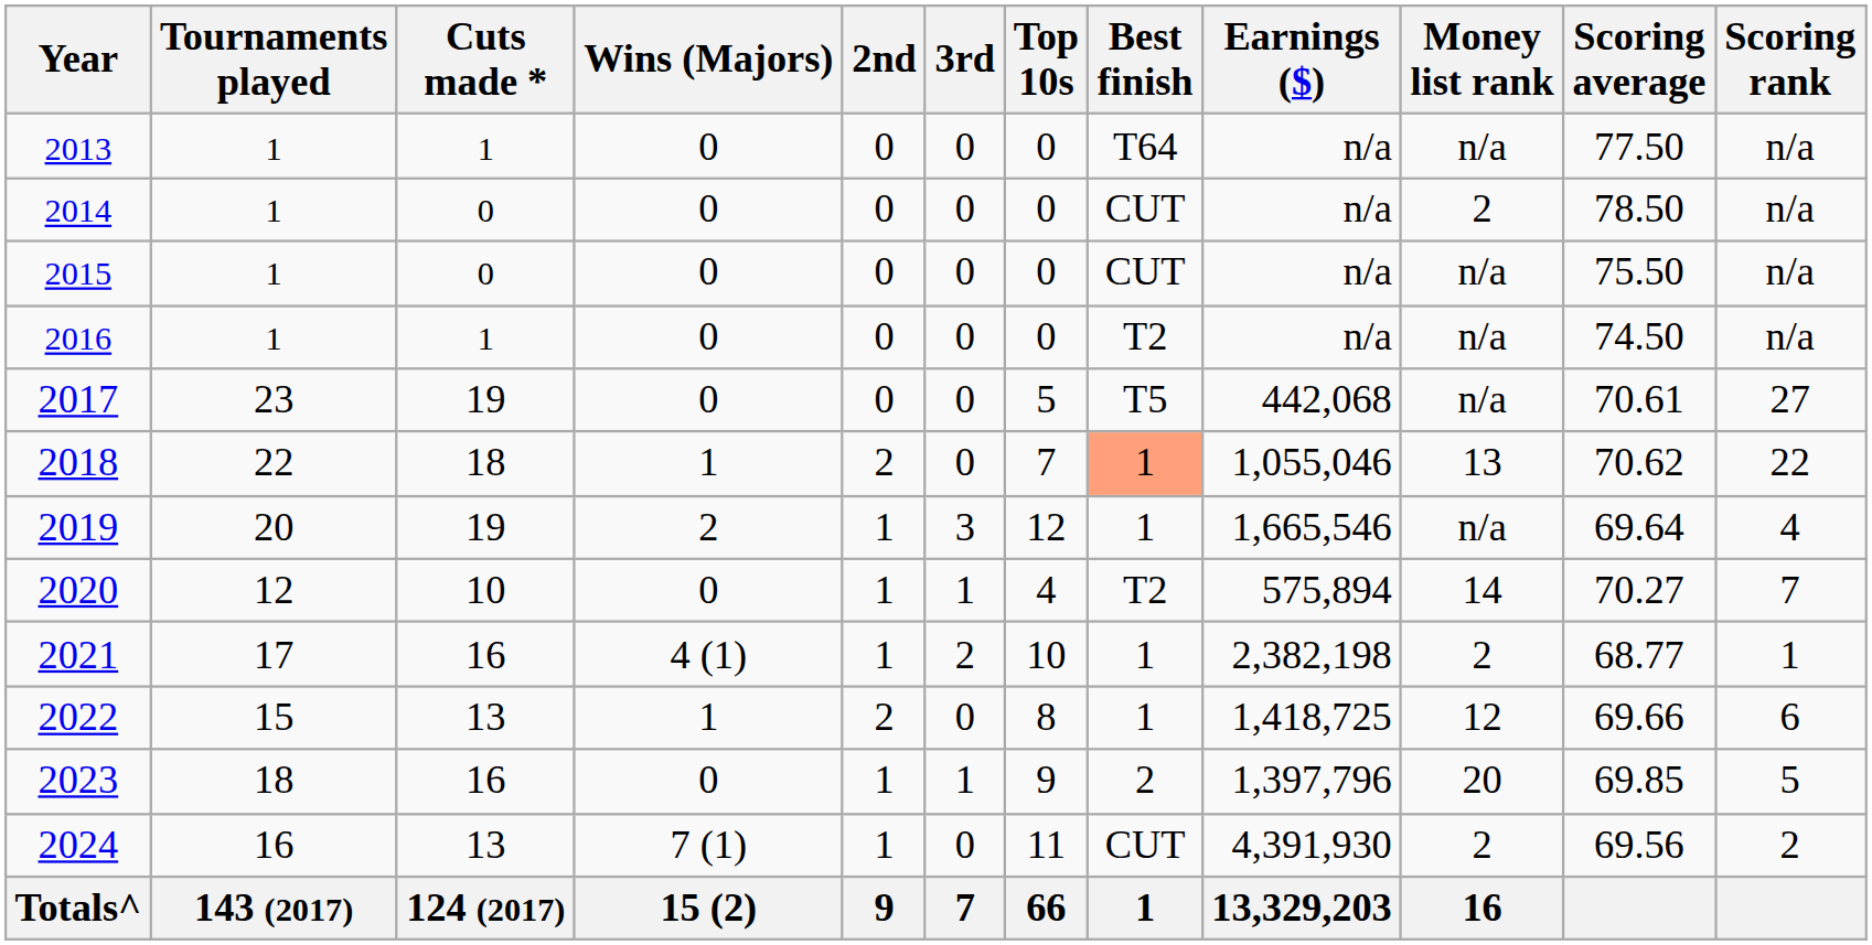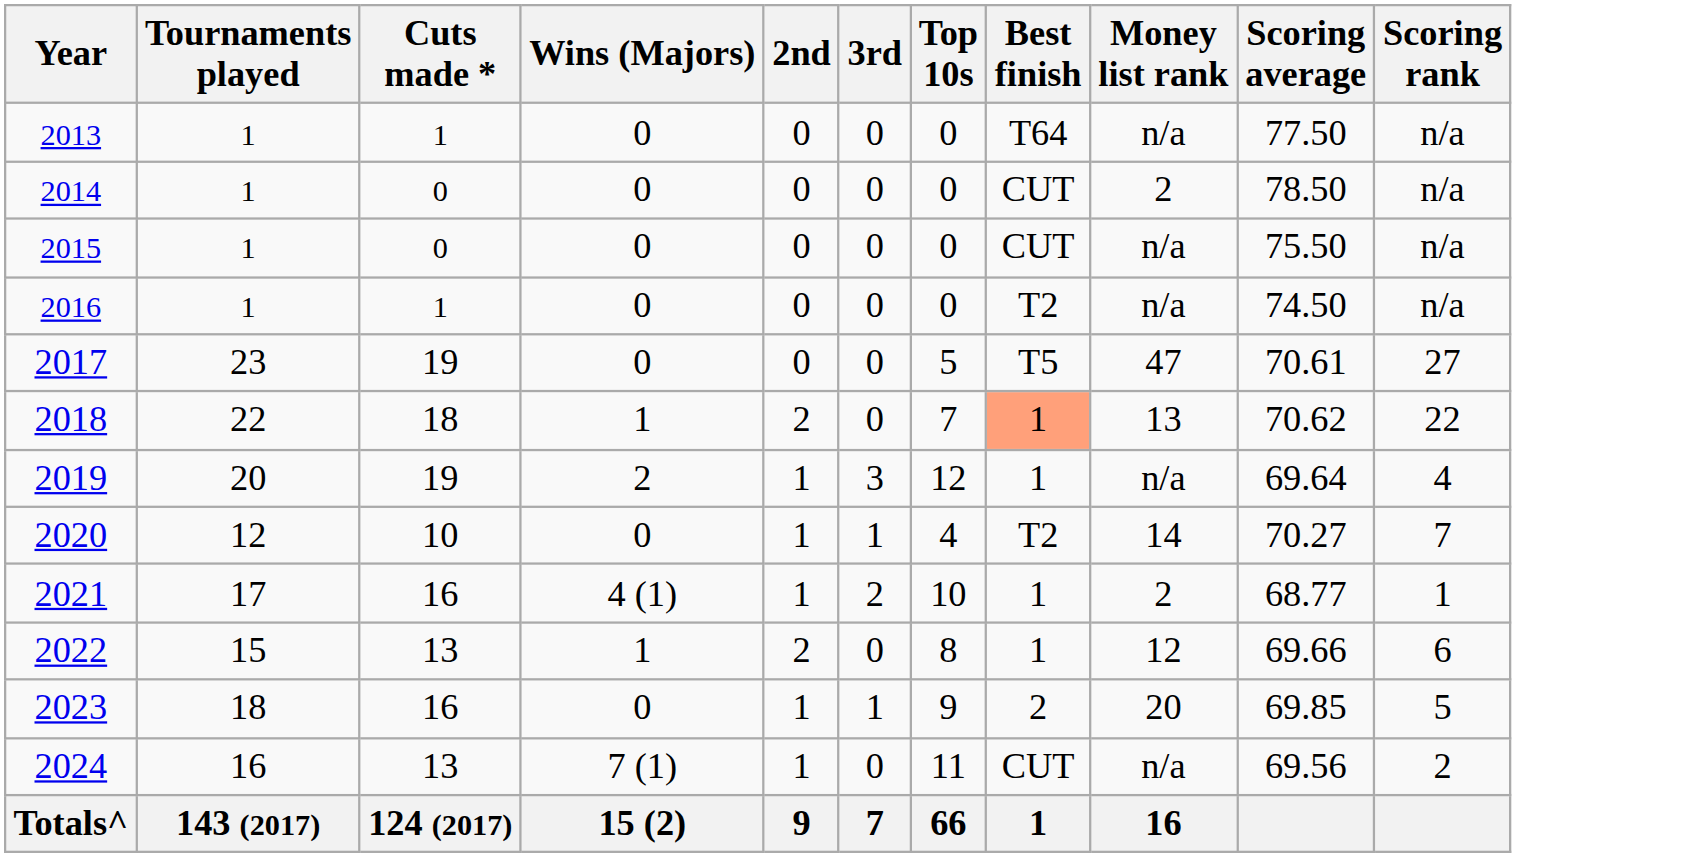 <table class="wikitable" style="text-align:center;">
 <tr>
 <th>Year</th>
 <th>Tournaments <br>played</th>
 <th>Cuts <br>made *</th>
 <th>Wins (Majors)</th>
 <th>2nd</th>
 <th>3rd</th>
 <th>Top <br>10s</th>
 <th>Best <br>finish</th>
-<th>Earnings<br>(<a href='#'>$</a>)</th>
 <th>Money<br>list rank</th>
 <th>Scoring <br> average</th>
 <th>Scoring<br>rank</th>
 </tr>
 <tr>
 <td><small><a href='#'>2013</a></small></td>
 <td><small>1</small></td>
 <td><small>1</small></td>
 <td>0</td>
 <td>0</td>
 <td>0</td>
 <td>0</td>
 <td>T64</td>
-<td align=right>n/a</td>
 <td>n/a</td>
 <td>77.50</td>
 <td>n/a</td>
 </tr>
 <tr>
 <td><small><a href='#'>2014</a></small></td>
 <td><small>1</small></td>
 <td><small>0</small></td>
 <td>0</td>
 <td>0</td>
 <td>0</td>
 <td>0</td>
 <td>CUT</td>
-<td align=right>n/a</td>
 <td>2</td>
 <td>78.50</td>
 <td>n/a</td>
 </tr>
 <tr>
 <td><small><a href='#'>2015</a></small></td>
 <td><small>1</small></td>
 <td><small>0</small></td>
 <td>0</td>
 <td>0</td>
 <td>0</td>
 <td>0</td>
 <td>CUT</td>
-<td align=right>n/a</td>
 <td>n/a</td>
 <td>75.50</td>
 <td>n/a</td>
 </tr>
 <tr>
 <td><small><a href='#'>2016</a></small></td>
 <td><small>1</small></td>
 <td><small>1</small></td>
 <td>0</td>
 <td>0</td>
 <td>0</td>
 <td>0</td>
 <td>T2</td>
-<td align=right>n/a</td>
 <td>n/a</td>
 <td>74.50</td>
 <td>n/a</td>
 </tr>
 <tr>
 <td><a href='#'>2017</a></td>
 <td>23</td>
 <td>19</td>
 <td>0</td>
 <td>0</td>
 <td>0</td>
 <td>5</td>
 <td>T5</td>
-<td align=right>442,068</td>
-<td>n/a</td>
+<td>47</td>
 <td>70.61</td>
 <td>27</td>
 </tr>
 <tr>
 <td><a href='#'>2018</a></td>
 <td>22</td>
 <td>18</td>
 <td>1</td>
 <td>2</td>
 <td>0</td>
 <td>7</td>
 <td style="background: lightsalmon;">1</td>
-<td align=right>1,055,046</td>
 <td>13</td>
 <td>70.62</td>
 <td>22</td>
 </tr>
 <tr>
 <td><a href='#'>2019</a></td>
 <td>20</td>
 <td>19</td>
 <td>2</td>
 <td>1</td>
 <td>3</td>
 <td>12</td>
 <td>1</td>
-<td align=right>1,665,546</td>
 <td>n/a</td>
 <td>69.64</td>
 <td>4</td>
 </tr>
 <tr>
 <td><a href='#'>2020</a></td>
 <td>12</td>
 <td>10</td>
 <td>0</td>
 <td>1</td>
 <td>1</td>
 <td>4</td>
 <td>T2</td>
-<td align=right>575,894</td>
 <td>14</td>
 <td>70.27</td>
 <td>7</td>
 </tr>
 <tr>
 <td><a href='#'>2021</a></td>
 <td>17</td>
 <td>16</td>
 <td>4 (1)</td>
 <td>1</td>
 <td>2</td>
 <td>10</td>
 <td>1</td>
-<td align=right>2,382,198</td>
 <td>2</td>
 <td>68.77</td>
 <td>1</td>
 </tr>
 <tr>
 <td><a href='#'>2022</a></td>
 <td>15</td>
 <td>13</td>
 <td>1</td>
 <td>2</td>
 <td>0</td>
 <td>8</td>
 <td>1</td>
-<td align=right>1,418,725</td>
 <td>12</td>
 <td>69.66</td>
 <td>6</td>
 </tr>
 <tr>
 <td><a href='#'>2023</a></td>
 <td>18</td>
 <td>16</td>
 <td>0</td>
 <td>1</td>
 <td>1</td>
 <td>9</td>
 <td>2</td>
-<td align=right>1,397,796</td>
 <td>20</td>
 <td>69.85</td>
 <td>5</td>
 </tr>
 <tr>
 <td><a href='#'>2024</a></td>
 <td>16 </td>
 <td>13 </td>
 <td>7 (1) </td>
 <td>1 </td>
 <td>0 </td>
 <td>11 </td>
 <td>CUT</td>
-<td align=right>4,391,930  </td>
-<td>2 </td>
+<td>n/a</td>
 <td>69.56 </td>
 <td>2 </td>
 </tr>
 <tr>
 <th>Totals^</th>
 <th>143 <small>(2017)</small>  </th>
 <th>124 <small>(2017)</small> </th>
 <th>15 (2)   </th>
 <th>9  </th>
 <th>7   </th>
 <th>66   </th>
 <th>1  </th>
-<th align=right>13,329,203  </th>
 <th>16 </th>
 <th></th>
 <th></th>
 </tr>
 </table>
